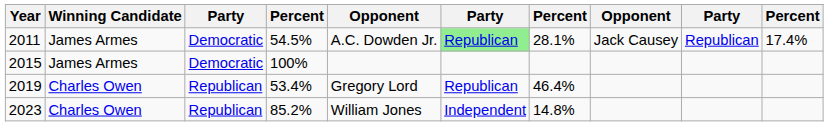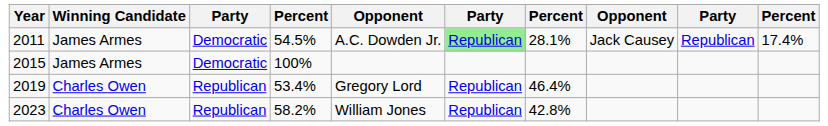 <table class="wikitable" style="margin:0.5em auto; font-size:95%;">
 <tr>
 <th>Year</th>
 <th>Winning Candidate</th>
 <th>Party</th>
 <th>Percent</th>
 <th>Opponent</th>
 <th>Party</th>
 <th>Percent</th>
 <th>Opponent</th>
 <th>Party</th>
 <th>Percent</th>
 </tr>
 <tr>
 <td>2011</td>
 <td>James Armes</td>
 <td><a href='#'>Democratic</a></td>
 <td>54.5%</td>
 <td>A.C. Dowden Jr.</td>
 <td style="background: lightgreen;"><a href='#'>Republican</a></td>
 <td>28.1%</td>
 <td>Jack Causey</td>
 <td><a href='#'>Republican</a></td>
 <td>17.4%</td>
 </tr>
 <tr>
 <td>2015</td>
 <td>James Armes</td>
 <td><a href='#'>Democratic</a></td>
 <td>100%</td>
 <td></td>
 <td></td>
 <td></td>
 <td></td>
 <td></td>
 <td></td>
 </tr>
 <tr>
 <td>2019</td>
 <td><a href='#'>Charles Owen</a></td>
 <td><a href='#'>Republican</a></td>
 <td>53.4%</td>
 <td>Gregory Lord</td>
 <td><a href='#'>Republican</a></td>
 <td>46.4%</td>
 <td></td>
 <td></td>
 <td></td>
 </tr>
 <tr>
 <td>2023</td>
 <td><a href='#'>Charles Owen</a></td>
 <td><a href='#'>Republican</a></td>
-<td>85.2%</td>
+<td>58.2%</td>
 <td>William Jones</td>
-<td><a href='#'>Independent</a></td>
-<td>14.8%</td>
+<td><a href='#'>Republican</a></td>
+<td>42.8%</td>
 <td></td>
 <td></td>
 <td></td>
 </tr>
 </table>
